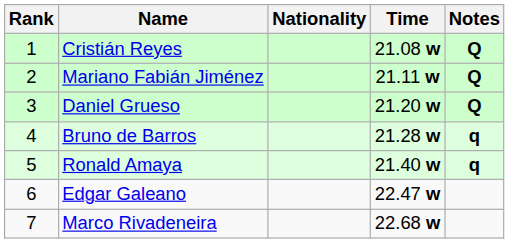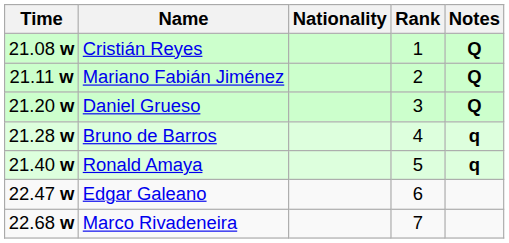 <table class="wikitable sortable" style="text-align:center">
 <tr>
-<th>Rank</th>
+<th>Time</th>
 <th>Name</th>
 <th>Nationality</th>
-<th>Time</th>
+<th>Rank</th>
 <th>Notes</th>
 </tr>
 <tr bgcolor=ccffcc>
-<td align=center>1</td>
+<td>21.08 <strong>w</strong></td>
 <td align=left><a href='#'>Cristián Reyes</a></td>
 <td align=left></td>
-<td>21.08 <strong>w</strong></td>
+<td align=center>1</td>
 <td><strong>Q</strong></td>
 </tr>
 <tr bgcolor=ccffcc>
-<td align=center>2</td>
+<td>21.11 <strong>w</strong></td>
 <td align=left><a href='#'>Mariano Fabián Jiménez</a></td>
 <td align=left></td>
-<td>21.11 <strong>w</strong></td>
+<td align=center>2</td>
 <td><strong>Q</strong></td>
 </tr>
 <tr bgcolor=ccffcc>
-<td align=center>3</td>
+<td>21.20 <strong>w</strong></td>
 <td align=left><a href='#'>Daniel Grueso</a></td>
 <td align=left></td>
-<td>21.20 <strong>w</strong></td>
+<td align=center>3</td>
 <td><strong>Q</strong></td>
 </tr>
 <tr bgcolor=ddffdd>
-<td align=center>4</td>
+<td>21.28 <strong>w</strong></td>
 <td align=left><a href='#'>Bruno de Barros</a></td>
 <td align=left></td>
-<td>21.28 <strong>w</strong></td>
+<td align=center>4</td>
 <td><strong>q</strong></td>
 </tr>
 <tr bgcolor=ddffdd>
-<td align=center>5</td>
+<td>21.40 <strong>w</strong></td>
 <td align=left><a href='#'>Ronald Amaya</a></td>
 <td align=left></td>
-<td>21.40 <strong>w</strong></td>
+<td align=center>5</td>
 <td><strong>q</strong></td>
 </tr>
 <tr>
-<td align=center>6</td>
+<td>22.47 <strong>w</strong></td>
 <td align=left><a href='#'>Edgar Galeano</a></td>
 <td align=left></td>
-<td>22.47 <strong>w</strong></td>
+<td align=center>6</td>
 <td></td>
 </tr>
 <tr>
-<td align=center>7</td>
+<td>22.68 <strong>w</strong></td>
 <td align=left><a href='#'>Marco Rivadeneira</a></td>
 <td align=left></td>
-<td>22.68 <strong>w</strong></td>
+<td align=center>7</td>
 <td></td>
 </tr>
 </table>
